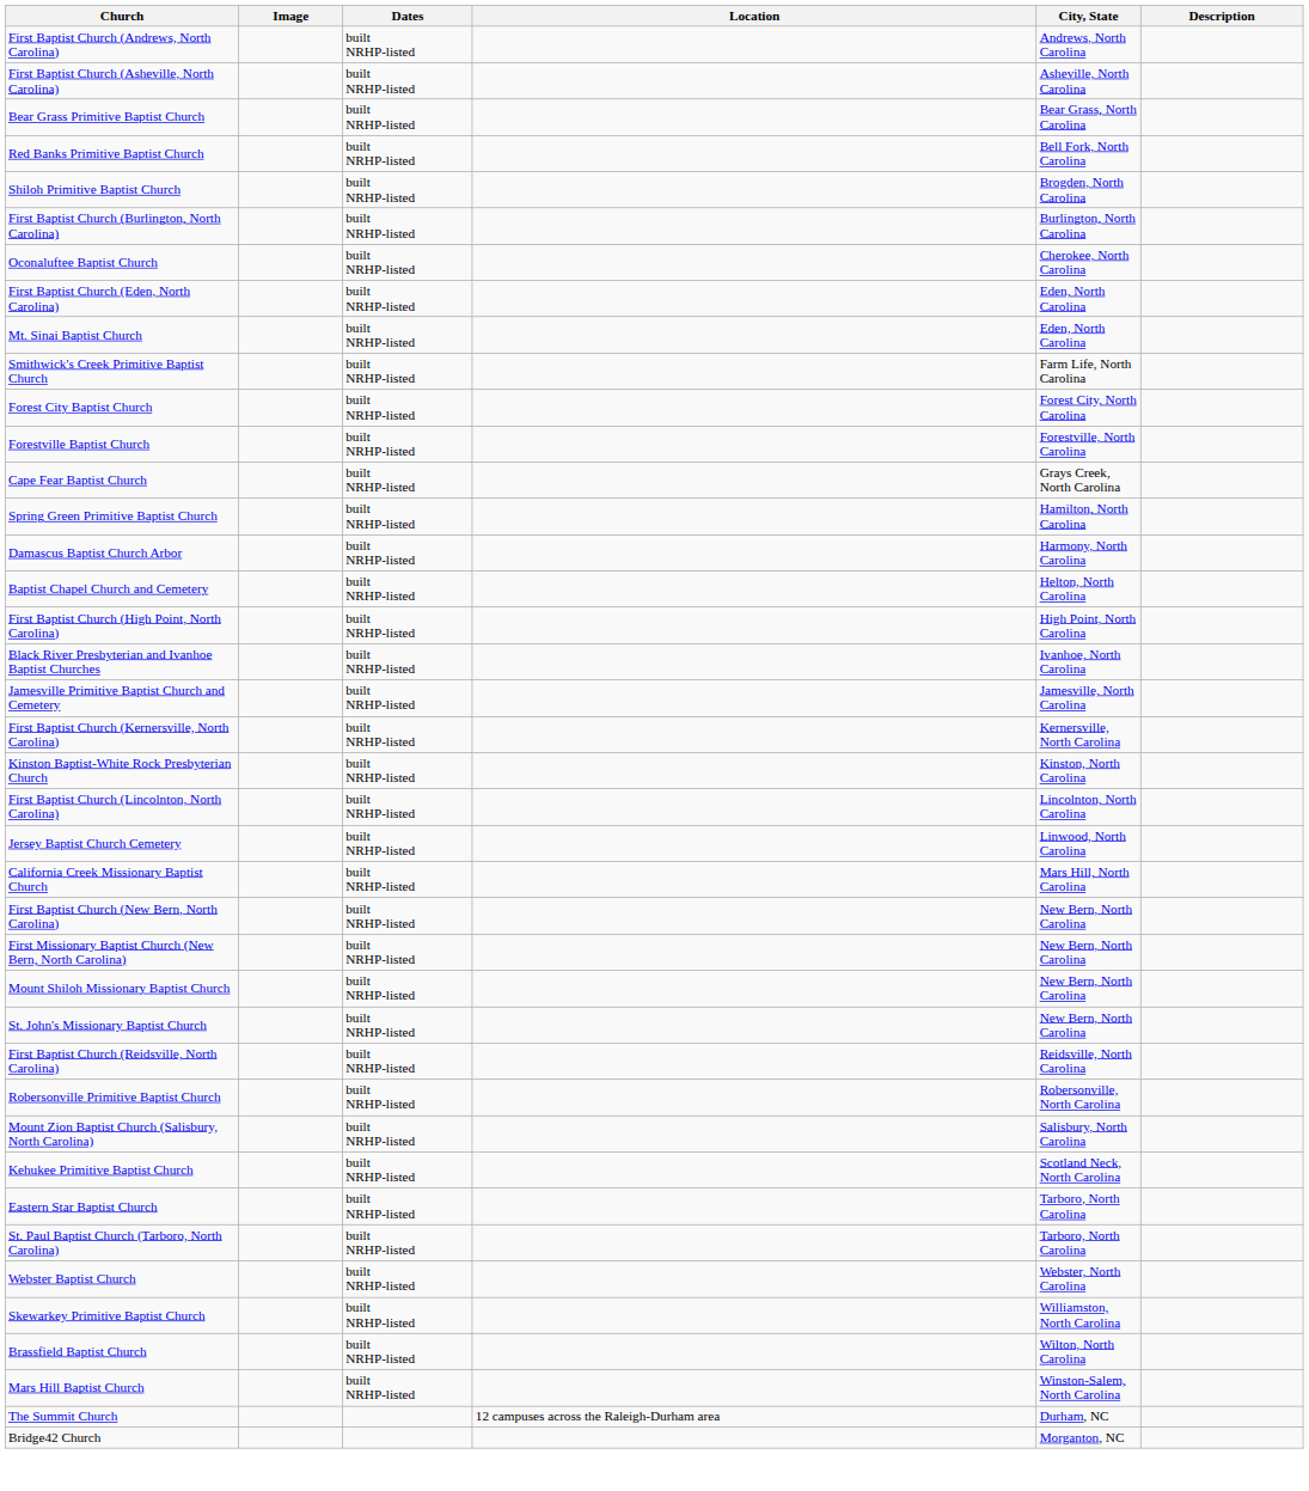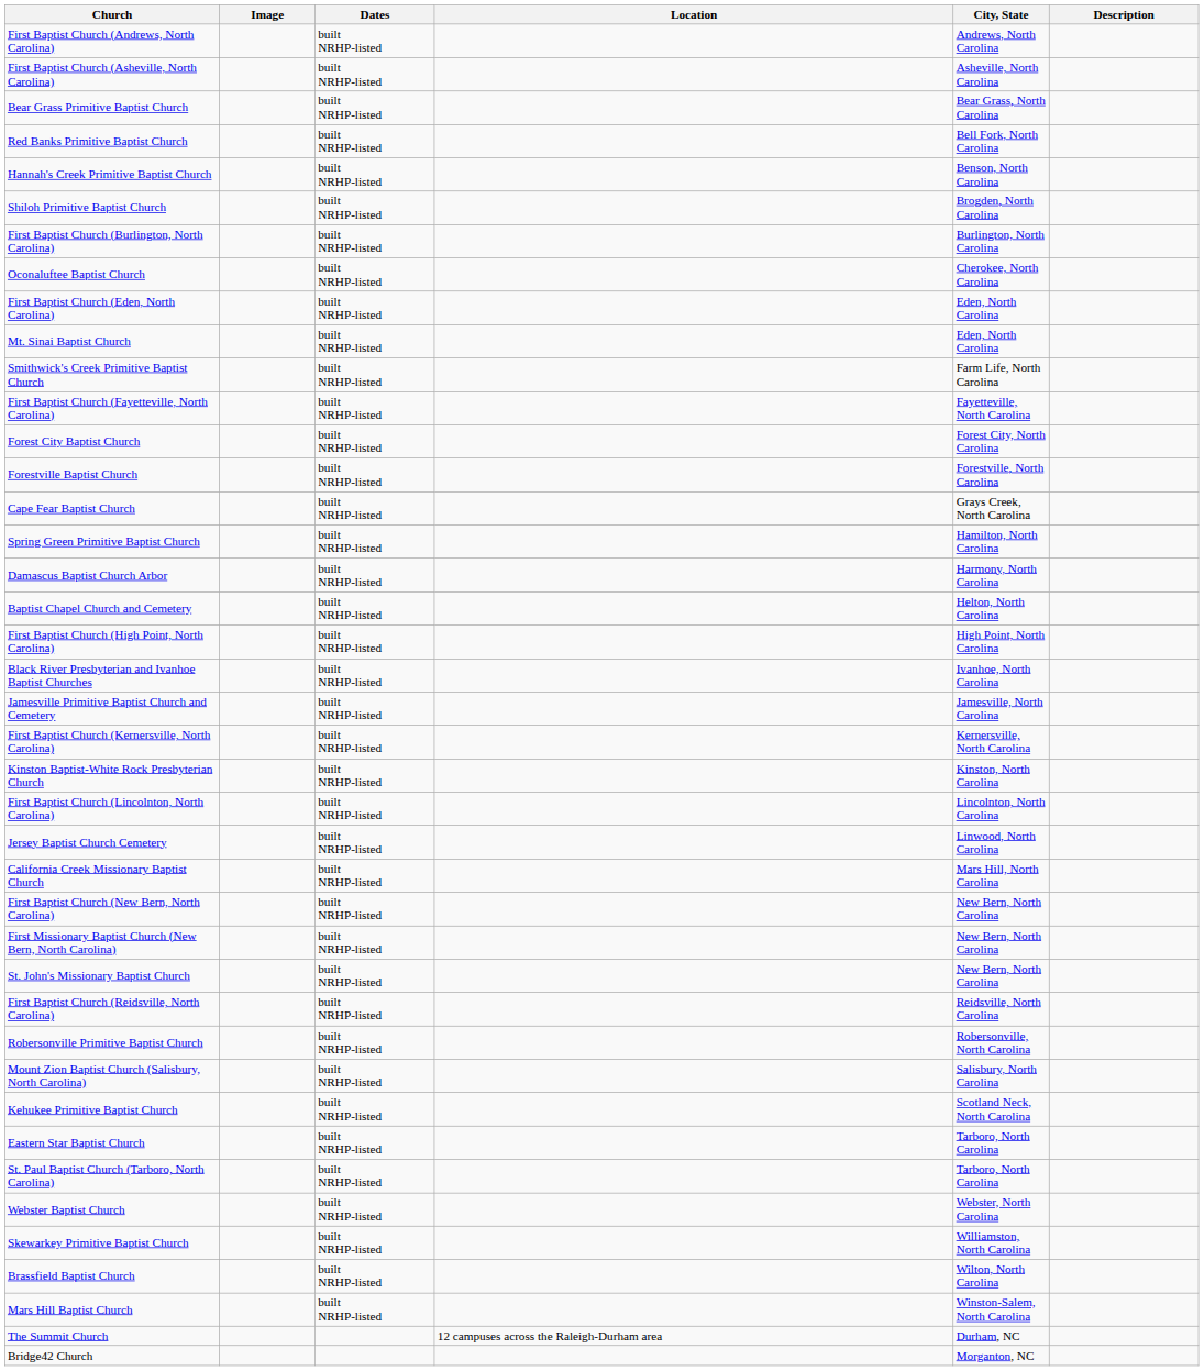 <table class="wikitable sortable" style="width:98%">
 <tr>
 <th width = 18%><strong>Church</strong></th>
 <th width = 8% class="unsortable"><strong>Image</strong></th>
 <th width = 10%><strong>Dates</strong></th>
 <th><strong>Location</strong></th>
 <th width = 8%><strong>City, State</strong></th>
 <th class="unsortable"><strong>Description</strong></th>
 </tr>
 <tr ->
 <td><a href='#'>First Baptist Church (Andrews, North Carolina)</a></td>
 <td></td>
 <td>built<br> NRHP-listed</td>
 <td></td>
 <td><a href='#'>Andrews, North Carolina</a></td>
 <td></td>
 </tr>
 <tr ->
 <td><a href='#'>First Baptist Church (Asheville, North Carolina)</a></td>
 <td></td>
 <td>built<br> NRHP-listed</td>
 <td></td>
 <td><a href='#'>Asheville, North Carolina</a></td>
 <td></td>
 </tr>
 <tr ->
 <td><a href='#'>Bear Grass Primitive Baptist Church</a></td>
 <td></td>
 <td>built<br> NRHP-listed</td>
 <td></td>
 <td><a href='#'>Bear Grass, North Carolina</a></td>
 <td></td>
 </tr>
 <tr ->
 <td><a href='#'>Red Banks Primitive Baptist Church</a></td>
 <td></td>
 <td>built<br> NRHP-listed</td>
 <td></td>
 <td><a href='#'>Bell Fork, North Carolina</a></td>
+<td></td>
+</tr>
+<tr ->
+<td><a href='#'>Hannah's Creek Primitive Baptist Church</a></td>
+<td></td>
+<td>built<br> NRHP-listed</td>
+<td></td>
+<td><a href='#'>Benson, North Carolina</a></td>
 <td></td>
 </tr>
 <tr ->
 <td><a href='#'>Shiloh Primitive Baptist Church</a></td>
 <td></td>
 <td>built<br> NRHP-listed</td>
 <td></td>
 <td><a href='#'>Brogden, North Carolina</a></td>
 <td></td>
 </tr>
 <tr ->
 <td><a href='#'>First Baptist Church (Burlington, North Carolina)</a></td>
 <td></td>
 <td>built<br> NRHP-listed</td>
 <td></td>
 <td><a href='#'>Burlington, North Carolina</a></td>
 <td></td>
 </tr>
 <tr ->
 <td><a href='#'>Oconaluftee Baptist Church</a></td>
 <td></td>
 <td>built<br> NRHP-listed</td>
 <td></td>
 <td><a href='#'>Cherokee, North Carolina</a></td>
 <td></td>
 </tr>
 <tr ->
 <td><a href='#'>First Baptist Church (Eden, North Carolina)</a></td>
 <td></td>
 <td>built<br> NRHP-listed</td>
 <td></td>
 <td><a href='#'>Eden, North Carolina</a></td>
 <td></td>
 </tr>
 <tr ->
 <td><a href='#'>Mt. Sinai Baptist Church</a></td>
 <td></td>
 <td>built<br> NRHP-listed</td>
 <td></td>
 <td><a href='#'>Eden, North Carolina</a></td>
 <td></td>
 </tr>
 <tr ->
 <td><a href='#'>Smithwick's Creek Primitive Baptist Church</a></td>
 <td></td>
 <td>built<br> NRHP-listed</td>
 <td></td>
 <td>Farm Life, North Carolina</td>
+<td></td>
+</tr>
+<tr ->
+<td><a href='#'>First Baptist Church (Fayetteville, North Carolina)</a></td>
+<td></td>
+<td>built<br> NRHP-listed</td>
+<td></td>
+<td><a href='#'>Fayetteville, North Carolina</a></td>
 <td></td>
 </tr>
 <tr ->
 <td><a href='#'>Forest City Baptist Church</a></td>
 <td></td>
 <td>built<br> NRHP-listed</td>
 <td></td>
 <td><a href='#'>Forest City, North Carolina</a></td>
 <td></td>
 </tr>
 <tr ->
 <td><a href='#'>Forestville Baptist Church</a></td>
 <td></td>
 <td>built<br> NRHP-listed</td>
 <td></td>
 <td><a href='#'>Forestville, North Carolina</a></td>
 <td></td>
 </tr>
 <tr ->
 <td><a href='#'>Cape Fear Baptist Church</a></td>
 <td></td>
 <td>built<br> NRHP-listed</td>
 <td></td>
 <td>Grays Creek, North Carolina</td>
 <td></td>
 </tr>
 <tr ->
 <td><a href='#'>Spring Green Primitive Baptist Church</a></td>
 <td></td>
 <td>built<br> NRHP-listed</td>
 <td></td>
 <td><a href='#'>Hamilton, North Carolina</a></td>
 <td></td>
 </tr>
 <tr ->
 <td><a href='#'>Damascus Baptist Church Arbor</a></td>
 <td></td>
 <td>built<br> NRHP-listed</td>
 <td></td>
 <td><a href='#'>Harmony, North Carolina</a></td>
 <td></td>
 </tr>
 <tr ->
 <td><a href='#'>Baptist Chapel Church and Cemetery</a></td>
 <td></td>
 <td>built<br> NRHP-listed</td>
 <td></td>
 <td><a href='#'>Helton, North Carolina</a></td>
 <td></td>
 </tr>
 <tr ->
 <td><a href='#'>First Baptist Church (High Point, North Carolina)</a></td>
 <td></td>
 <td>built<br> NRHP-listed</td>
 <td></td>
 <td><a href='#'>High Point, North Carolina</a></td>
 <td></td>
 </tr>
 <tr ->
 <td><a href='#'>Black River Presbyterian and Ivanhoe Baptist Churches</a></td>
 <td></td>
 <td>built<br> NRHP-listed</td>
 <td></td>
 <td><a href='#'>Ivanhoe, North Carolina</a></td>
 <td></td>
 </tr>
 <tr ->
 <td><a href='#'>Jamesville Primitive Baptist Church and Cemetery</a></td>
 <td></td>
 <td>built<br> NRHP-listed</td>
 <td></td>
 <td><a href='#'>Jamesville, North Carolina</a></td>
 <td></td>
 </tr>
 <tr ->
 <td><a href='#'>First Baptist Church (Kernersville, North Carolina)</a></td>
 <td></td>
 <td>built<br> NRHP-listed</td>
 <td></td>
 <td><a href='#'>Kernersville, North Carolina</a></td>
 <td></td>
 </tr>
 <tr ->
 <td><a href='#'>Kinston Baptist-White Rock Presbyterian Church</a></td>
 <td></td>
 <td>built<br> NRHP-listed</td>
 <td></td>
 <td><a href='#'>Kinston, North Carolina</a></td>
 <td></td>
 </tr>
 <tr ->
 <td><a href='#'>First Baptist Church (Lincolnton, North Carolina)</a></td>
 <td></td>
 <td>built<br> NRHP-listed</td>
 <td></td>
 <td><a href='#'>Lincolnton, North Carolina</a></td>
 <td></td>
 </tr>
 <tr ->
 <td><a href='#'>Jersey Baptist Church Cemetery</a></td>
 <td></td>
 <td>built<br> NRHP-listed</td>
 <td></td>
 <td><a href='#'>Linwood, North Carolina</a></td>
 <td></td>
 </tr>
 <tr ->
 <td><a href='#'>California Creek Missionary Baptist Church</a></td>
 <td></td>
 <td>built<br> NRHP-listed</td>
 <td></td>
 <td><a href='#'>Mars Hill, North Carolina</a></td>
 <td></td>
 </tr>
 <tr ->
 <td><a href='#'>First Baptist Church (New Bern, North Carolina)</a></td>
 <td></td>
 <td>built<br> NRHP-listed</td>
 <td></td>
 <td><a href='#'>New Bern, North Carolina</a></td>
 <td></td>
 </tr>
 <tr ->
 <td><a href='#'>First Missionary Baptist Church (New Bern, North Carolina)</a></td>
 <td></td>
 <td>built<br> NRHP-listed</td>
 <td></td>
 <td><a href='#'>New Bern, North Carolina</a></td>
 <td></td>
 </tr>
 <tr ->
-<td><a href='#'>Mount Shiloh Missionary Baptist Church</a></td>
-<td></td>
-<td>built<br> NRHP-listed</td>
-<td></td>
-<td><a href='#'>New Bern, North Carolina</a></td>
-<td></td>
-</tr>
-<tr ->
 <td><a href='#'>St. John's Missionary Baptist Church</a></td>
 <td></td>
 <td>built<br> NRHP-listed</td>
 <td></td>
 <td><a href='#'>New Bern, North Carolina</a></td>
 <td></td>
 </tr>
 <tr ->
 <td><a href='#'>First Baptist Church (Reidsville, North Carolina)</a></td>
 <td></td>
 <td>built<br> NRHP-listed</td>
 <td></td>
 <td><a href='#'>Reidsville, North Carolina</a></td>
 <td></td>
 </tr>
 <tr ->
 <td><a href='#'>Robersonville Primitive Baptist Church</a></td>
 <td></td>
 <td>built<br> NRHP-listed</td>
 <td></td>
 <td><a href='#'>Robersonville, North Carolina</a></td>
 <td></td>
 </tr>
 <tr ->
 <td><a href='#'>Mount Zion Baptist Church (Salisbury, North Carolina)</a></td>
 <td></td>
 <td>built<br> NRHP-listed</td>
 <td></td>
 <td><a href='#'>Salisbury, North Carolina</a></td>
 <td></td>
 </tr>
 <tr ->
 <td><a href='#'>Kehukee Primitive Baptist Church</a></td>
 <td></td>
 <td>built<br> NRHP-listed</td>
 <td></td>
 <td><a href='#'>Scotland Neck, North Carolina</a></td>
 <td></td>
 </tr>
 <tr ->
 <td><a href='#'>Eastern Star Baptist Church</a></td>
 <td></td>
 <td>built<br> NRHP-listed</td>
 <td></td>
 <td><a href='#'>Tarboro, North Carolina</a></td>
 <td></td>
 </tr>
 <tr ->
 <td><a href='#'>St. Paul Baptist Church (Tarboro, North Carolina)</a></td>
 <td></td>
 <td>built<br> NRHP-listed</td>
 <td></td>
 <td><a href='#'>Tarboro, North Carolina</a></td>
 <td></td>
 </tr>
 <tr ->
 <td><a href='#'>Webster Baptist Church</a></td>
 <td></td>
 <td>built<br> NRHP-listed</td>
 <td></td>
 <td><a href='#'>Webster, North Carolina</a></td>
 <td></td>
 </tr>
 <tr ->
 <td><a href='#'>Skewarkey Primitive Baptist Church</a></td>
 <td></td>
 <td>built<br> NRHP-listed</td>
 <td></td>
 <td><a href='#'>Williamston, North Carolina</a></td>
 <td></td>
 </tr>
 <tr ->
 <td><a href='#'>Brassfield Baptist Church</a></td>
 <td></td>
 <td>built<br> NRHP-listed</td>
 <td></td>
 <td><a href='#'>Wilton, North Carolina</a></td>
 <td></td>
 </tr>
 <tr ->
 <td><a href='#'>Mars Hill Baptist Church</a></td>
 <td></td>
 <td>built<br> NRHP-listed</td>
 <td></td>
 <td><a href='#'>Winston-Salem, North Carolina</a></td>
 <td></td>
 </tr>
 <tr ->
 <td><a href='#'>The Summit Church</a></td>
 <td></td>
 <td></td>
 <td>12 campuses across the Raleigh-Durham area</td>
 <td><a href='#'>Durham</a>, NC</td>
 <td></td>
 </tr>
 <tr>
 <td>Bridge42 Church</td>
 <td></td>
 <td></td>
 <td></td>
 <td><a href='#'>Morganton</a>, NC</td>
 <td></td>
 </tr>
 </table>
